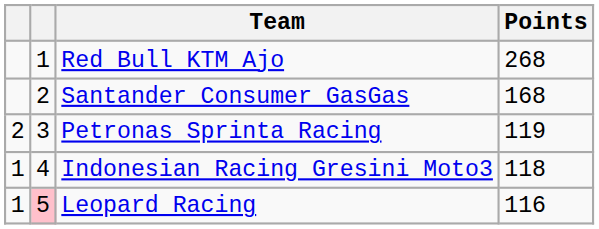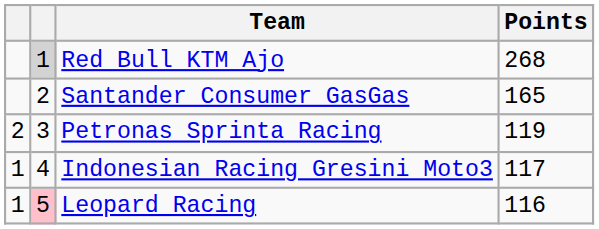 <table class="wikitable" style="font-size: 85%;">
 <tr>
 <th></th>
 <th></th>
 <th>Team</th>
 <th>Points</th>
 </tr>
 <tr>
 <td></td>
-<td align=center>1</td>
+<td align=center style="background: lightgrey;">1</td>
 <td> <a href='#'>Red Bull KTM Ajo</a></td>
 <td align=left>268</td>
 </tr>
 <tr>
 <td></td>
 <td align=center>2</td>
 <td> <a href='#'>Santander Consumer GasGas</a></td>
-<td align=left>168</td>
+<td align=left>165</td>
 </tr>
 <tr>
 <td> 2</td>
 <td align=center>3</td>
 <td> <a href='#'>Petronas Sprinta Racing</a></td>
 <td align=left>119</td>
 </tr>
 <tr>
 <td> 1</td>
 <td align=center>4</td>
 <td> <a href='#'>Indonesian Racing Gresini Moto3</a></td>
-<td align=left>118</td>
+<td align=left>117</td>
 </tr>
 <tr>
 <td> 1</td>
 <td align=center style="background: pink;">5</td>
 <td> <a href='#'>Leopard Racing</a></td>
 <td align=left>116</td>
 </tr>
 </table>
